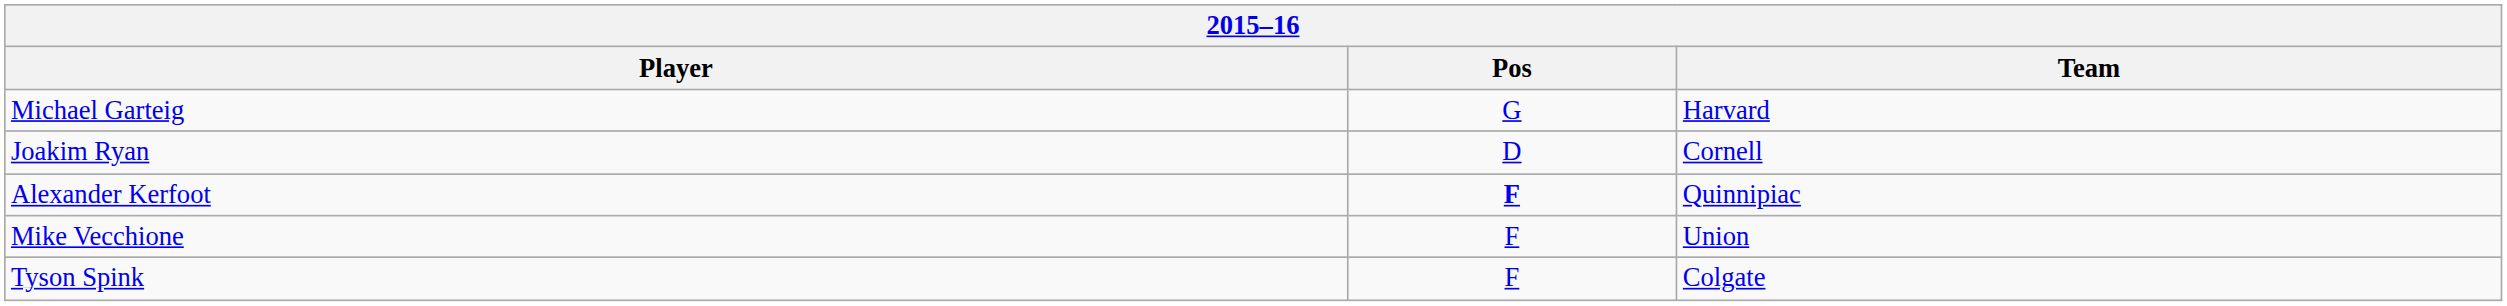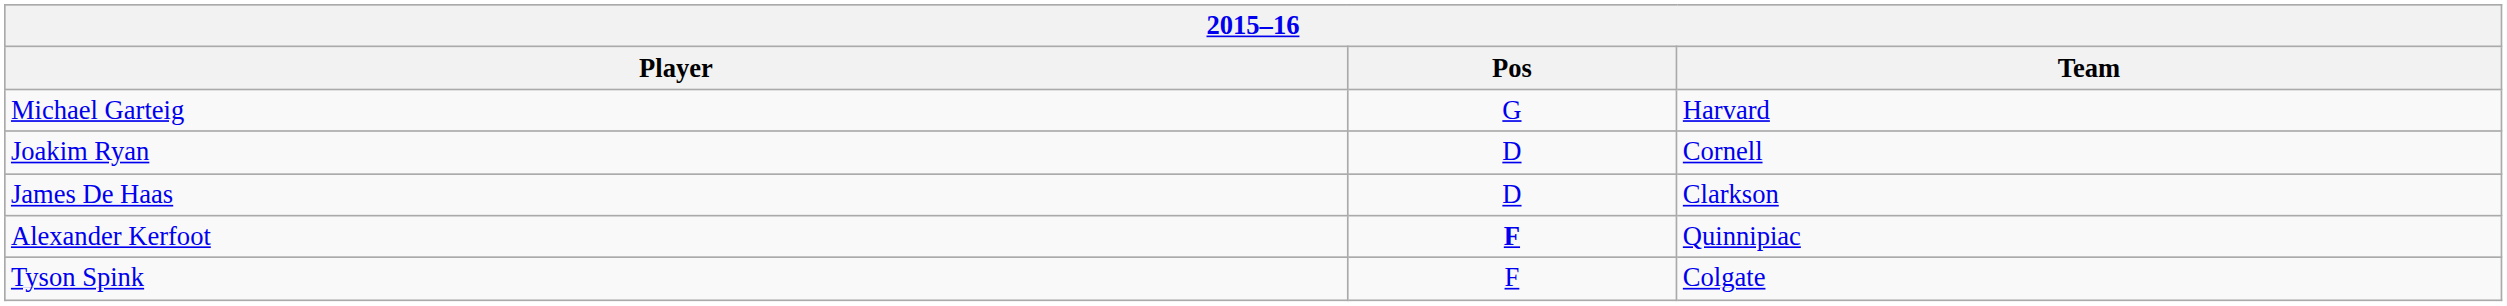 <table class="wikitable" width=95%>
 <tr>
 <th colspan=3><a href='#'>2015–16</a></th>
 </tr>
 <tr>
 <th>Player</th>
 <th>Pos</th>
 <th>Team</th>
 </tr>
 <tr>
 <td><a href='#'>Michael Garteig</a></td>
 <td align=center><a href='#'>G</a></td>
 <td><a href='#'>Harvard</a></td>
 </tr>
 <tr>
 <td><a href='#'>Joakim Ryan</a></td>
 <td align=center><a href='#'>D</a></td>
 <td><a href='#'>Cornell</a></td>
 </tr>
 <tr>
+<td><a href='#'>James De Haas</a></td>
+<td align=center><a href='#'>D</a></td>
+<td><a href='#'>Clarkson</a></td>
+</tr>
+<tr>
 <td><a href='#'>Alexander Kerfoot</a></td>
 <td align=center><strong><a href='#'>F</a></strong></td>
 <td><a href='#'>Quinnipiac</a></td>
-</tr>
-<tr>
-<td><a href='#'>Mike Vecchione</a></td>
-<td align=center><a href='#'>F</a></td>
-<td><a href='#'>Union</a></td>
 </tr>
 <tr>
 <td><a href='#'>Tyson Spink</a></td>
 <td align=center><a href='#'>F</a></td>
 <td><a href='#'>Colgate</a></td>
 </tr>
 </table>
